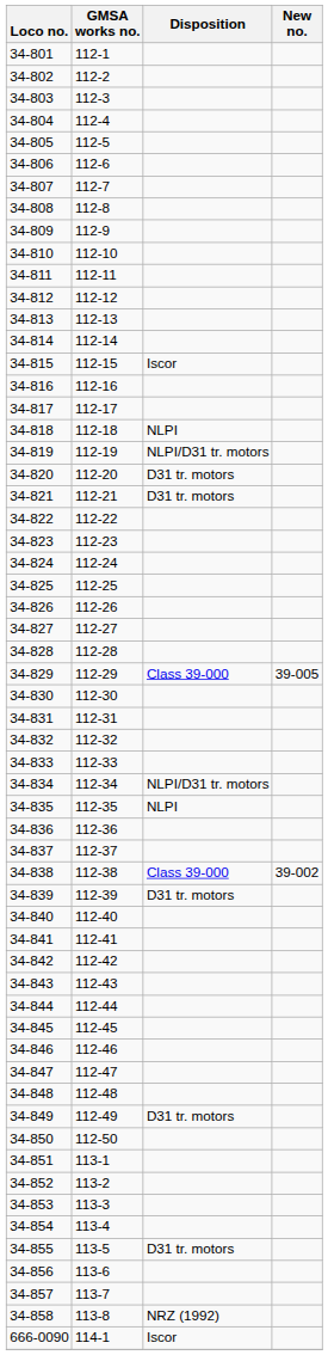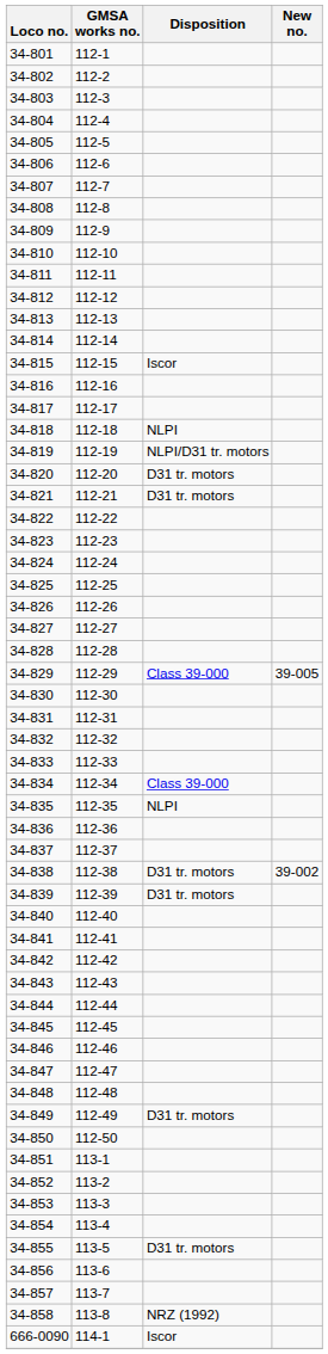 <table class="wikitable collapsible sortable collapsed" style="margin:0.5em auto; font-size:100%;">
 <tr>
 <th><br>Loco no.</th>
 <th>GMSA<br>works no.</th>
 <th>Disposition</th>
 <th>New<br>no.</th>
 </tr>
 <tr>
 <td>34-801</td>
 <td>112-1</td>
 <td></td>
 <td></td>
 </tr>
 <tr>
 <td>34-802</td>
 <td>112-2</td>
 <td></td>
 <td></td>
 </tr>
 <tr>
 <td>34-803</td>
 <td>112-3</td>
 <td></td>
 <td></td>
 </tr>
 <tr>
 <td>34-804</td>
 <td>112-4</td>
 <td></td>
 <td></td>
 </tr>
 <tr>
 <td>34-805</td>
 <td>112-5</td>
 <td></td>
 <td></td>
 </tr>
 <tr>
 <td>34-806</td>
 <td>112-6</td>
 <td></td>
 <td></td>
 </tr>
 <tr>
 <td>34-807</td>
 <td>112-7</td>
 <td></td>
 <td></td>
 </tr>
 <tr>
 <td>34-808</td>
 <td>112-8</td>
 <td></td>
 <td></td>
 </tr>
 <tr>
 <td>34-809</td>
 <td>112-9</td>
 <td></td>
 <td></td>
 </tr>
 <tr>
 <td>34-810</td>
 <td>112-10</td>
 <td></td>
 <td></td>
 </tr>
 <tr>
 <td>34-811</td>
 <td>112-11</td>
 <td></td>
 <td></td>
 </tr>
 <tr>
 <td>34-812</td>
 <td>112-12</td>
 <td></td>
 <td></td>
 </tr>
 <tr>
 <td>34-813</td>
 <td>112-13</td>
 <td></td>
 <td></td>
 </tr>
 <tr>
 <td>34-814</td>
 <td>112-14</td>
 <td></td>
 <td></td>
 </tr>
 <tr>
 <td>34-815</td>
 <td>112-15</td>
 <td>Iscor</td>
 <td></td>
 </tr>
 <tr>
 <td>34-816</td>
 <td>112-16</td>
 <td></td>
 <td></td>
 </tr>
 <tr>
 <td>34-817</td>
 <td>112-17</td>
 <td></td>
 <td></td>
 </tr>
 <tr>
 <td>34-818</td>
 <td>112-18</td>
 <td>NLPI</td>
 <td></td>
 </tr>
 <tr>
 <td>34-819</td>
 <td>112-19</td>
 <td>NLPI/D31 tr. motors</td>
 <td></td>
 </tr>
 <tr>
 <td>34-820</td>
 <td>112-20</td>
 <td>D31 tr. motors</td>
 <td></td>
 </tr>
 <tr>
 <td>34-821</td>
 <td>112-21</td>
 <td>D31 tr. motors</td>
 <td></td>
 </tr>
 <tr>
 <td>34-822</td>
 <td>112-22</td>
 <td></td>
 <td></td>
 </tr>
 <tr>
 <td>34-823</td>
 <td>112-23</td>
 <td></td>
 <td></td>
 </tr>
 <tr>
 <td>34-824</td>
 <td>112-24</td>
 <td></td>
 <td></td>
 </tr>
 <tr>
 <td>34-825</td>
 <td>112-25</td>
 <td></td>
 <td></td>
 </tr>
 <tr>
 <td>34-826</td>
 <td>112-26</td>
 <td></td>
 <td></td>
 </tr>
 <tr>
 <td>34-827</td>
 <td>112-27</td>
 <td></td>
 <td></td>
 </tr>
 <tr>
 <td>34-828</td>
 <td>112-28</td>
 <td></td>
 <td></td>
 </tr>
 <tr>
 <td>34-829</td>
 <td>112-29</td>
 <td><a href='#'>Class 39-000</a></td>
 <td>39-005</td>
 </tr>
 <tr>
 <td>34-830</td>
 <td>112-30</td>
 <td></td>
 <td></td>
 </tr>
 <tr>
 <td>34-831</td>
 <td>112-31</td>
 <td></td>
 <td></td>
 </tr>
 <tr>
 <td>34-832</td>
 <td>112-32</td>
 <td></td>
 <td></td>
 </tr>
 <tr>
 <td>34-833</td>
 <td>112-33</td>
 <td></td>
 <td></td>
 </tr>
 <tr>
 <td>34-834</td>
 <td>112-34</td>
-<td>NLPI/D31 tr. motors</td>
+<td><a href='#'>Class 39-000</a></td>
 <td></td>
 </tr>
 <tr>
 <td>34-835</td>
 <td>112-35</td>
 <td>NLPI</td>
 <td></td>
 </tr>
 <tr>
 <td>34-836</td>
 <td>112-36</td>
 <td></td>
 <td></td>
 </tr>
 <tr>
 <td>34-837</td>
 <td>112-37</td>
 <td></td>
 <td></td>
 </tr>
 <tr>
 <td>34-838</td>
 <td>112-38</td>
-<td><a href='#'>Class 39-000</a></td>
+<td>D31 tr. motors</td>
 <td>39-002</td>
 </tr>
 <tr>
 <td>34-839</td>
 <td>112-39</td>
 <td>D31 tr. motors</td>
 <td></td>
 </tr>
 <tr>
 <td>34-840</td>
 <td>112-40</td>
 <td></td>
 <td></td>
 </tr>
 <tr>
 <td>34-841</td>
 <td>112-41</td>
 <td></td>
 <td></td>
 </tr>
 <tr>
 <td>34-842</td>
 <td>112-42</td>
 <td></td>
 <td></td>
 </tr>
 <tr>
 <td>34-843</td>
 <td>112-43</td>
 <td></td>
 <td></td>
 </tr>
 <tr>
 <td>34-844</td>
 <td>112-44</td>
 <td></td>
 <td></td>
 </tr>
 <tr>
 <td>34-845</td>
 <td>112-45</td>
 <td></td>
 <td></td>
 </tr>
 <tr>
 <td>34-846</td>
 <td>112-46</td>
 <td></td>
 <td></td>
 </tr>
 <tr>
 <td>34-847</td>
 <td>112-47</td>
 <td></td>
 <td></td>
 </tr>
 <tr>
 <td>34-848</td>
 <td>112-48</td>
 <td></td>
 <td></td>
 </tr>
 <tr>
 <td>34-849</td>
 <td>112-49</td>
 <td>D31 tr. motors</td>
 <td></td>
 </tr>
 <tr>
 <td>34-850</td>
 <td>112-50</td>
 <td></td>
 <td></td>
 </tr>
 <tr>
 <td>34-851</td>
 <td>113-1</td>
 <td></td>
 <td></td>
 </tr>
 <tr>
 <td>34-852</td>
 <td>113-2</td>
 <td></td>
 <td></td>
 </tr>
 <tr>
 <td>34-853</td>
 <td>113-3</td>
 <td></td>
 <td></td>
 </tr>
 <tr>
 <td>34-854</td>
 <td>113-4</td>
 <td></td>
 <td></td>
 </tr>
 <tr>
 <td>34-855</td>
 <td>113-5</td>
 <td>D31 tr. motors</td>
 <td></td>
 </tr>
 <tr>
 <td>34-856</td>
 <td>113-6</td>
 <td></td>
 <td></td>
 </tr>
 <tr>
 <td>34-857</td>
 <td>113-7</td>
 <td></td>
 <td></td>
 </tr>
 <tr>
 <td>34-858</td>
 <td>113-8</td>
 <td>NRZ (1992)</td>
 <td></td>
 </tr>
 <tr>
 <td>666-0090</td>
 <td>114-1</td>
 <td>Iscor</td>
 <td></td>
 </tr>
 <tr>
 </tr>
 </table>
